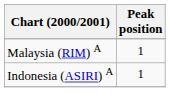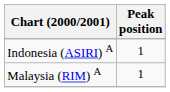 <table class="wikitable sortable">
 <tr>
 <th align="left">Chart (2000/2001)</th>
 <th align="center">Peak<br>position</th>
 </tr>
 <tr>
 </tr>
 <tr>
-<td>Malaysia (<a href='#'>RIM</a>) <sup>A</sup></td>
+<td>Indonesia (<a href='#'>ASIRI</a>) <sup>A</sup></td>
 <td align="center">1</td>
 </tr>
 <tr>
-<td>Indonesia (<a href='#'>ASIRI</a>) <sup>A</sup></td>
+<td>Malaysia (<a href='#'>RIM</a>) <sup>A</sup></td>
 <td align="center">1</td>
 </tr>
 <tr>
 </tr>
 </table>
